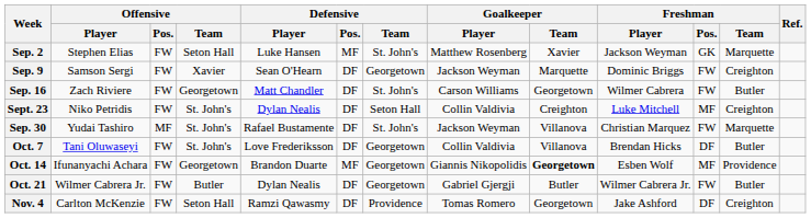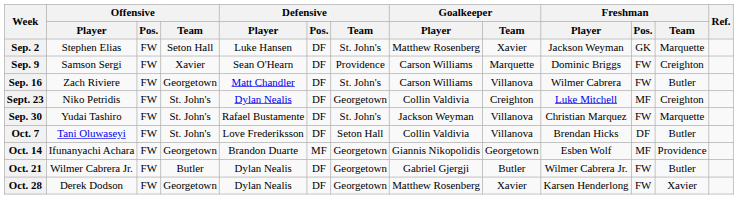 <table class="wikitable plainrowheaders" style="text-align:center">
 <tr>
 <th scope="col" rowspan="2">Week</th>
 <th scope="col" colspan="3">Offensive</th>
 <th scope="col" colspan="3">Defensive</th>
 <th colspan="2">Goalkeeper</th>
 <th colspan="3">Freshman</th>
 <th rowspan="2">Ref.</th>
 </tr>
 <tr>
 <th>Player</th>
 <th>Pos.</th>
 <th>Team</th>
 <th>Player</th>
 <th>Pos.</th>
 <th>Team</th>
 <th>Player</th>
 <th>Team</th>
 <th>Player</th>
 <th>Pos.</th>
 <th>Team</th>
 </tr>
 <tr>
 <th scope="row" style="text-align:center">Sep. 2</th>
 <td>Stephen Elias</td>
 <td>FW</td>
 <td>Seton Hall</td>
 <td>Luke Hansen</td>
-<td>MF</td>
+<td>DF</td>
 <td>St. John's</td>
 <td>Matthew Rosenberg</td>
 <td>Xavier</td>
 <td>Jackson Weyman</td>
 <td>GK</td>
 <td>Marquette</td>
 <td></td>
 </tr>
 <tr>
 <th scope="row" style="text-align:center">Sep. 9</th>
 <td>Samson Sergi</td>
 <td>FW</td>
 <td>Xavier</td>
 <td>Sean O'Hearn</td>
 <td>DF</td>
-<td>Georgetown</td>
-<td>Jackson Weyman</td>
+<td>Providence</td>
+<td>Carson Williams</td>
 <td>Marquette</td>
 <td>Dominic Briggs</td>
 <td>FW</td>
 <td>Creighton</td>
 <td></td>
 </tr>
 <tr>
 <th scope="row" style="text-align:center">Sep. 16</th>
 <td>Zach Riviere</td>
 <td>FW</td>
 <td>Georgetown</td>
 <td><a href='#'>Matt Chandler</a></td>
 <td>DF</td>
 <td>St. John's</td>
 <td>Carson Williams</td>
-<td>Georgetown</td>
+<td>Villanova</td>
 <td>Wilmer Cabrera</td>
 <td>FW</td>
 <td>Butler</td>
 <td></td>
 </tr>
 <tr>
 <th scope="row" style="text-align:center">Sept. 23</th>
 <td>Niko Petridis</td>
 <td>FW</td>
 <td>St. John's</td>
 <td><a href='#'>Dylan Nealis</a></td>
 <td>DF</td>
-<td>Seton Hall</td>
+<td>Georgetown</td>
 <td>Collin Valdivia</td>
 <td>Creighton</td>
 <td><a href='#'>Luke Mitchell</a></td>
 <td>MF</td>
 <td>Creighton</td>
 <td></td>
 </tr>
 <tr>
 <th scope="row" style="text-align:center">Sep. 30</th>
 <td>Yudai Tashiro</td>
-<td>MF</td>
+<td>FW</td>
 <td>St. John's</td>
 <td>Rafael Bustamente</td>
 <td>DF</td>
 <td>St. John's</td>
 <td>Jackson Weyman</td>
 <td>Villanova</td>
 <td>Christian Marquez</td>
 <td>FW</td>
 <td>Marquette</td>
 <td></td>
 </tr>
 <tr>
 <th scope="row" style="text-align:center">Oct. 7</th>
 <td><a href='#'>Tani Oluwaseyi</a></td>
 <td>FW</td>
 <td>St. John's</td>
 <td>Love Frederiksson</td>
 <td>DF</td>
-<td>Georgetown</td>
+<td>Seton Hall</td>
 <td>Collin Valdivia</td>
 <td>Villanova</td>
 <td>Brendan Hicks</td>
 <td>DF</td>
 <td>Butler</td>
 <td></td>
 </tr>
 <tr>
 <th scope="row" style="text-align:center">Oct. 14</th>
 <td>Ifunanyachi Achara</td>
 <td>FW</td>
 <td>Georgetown</td>
 <td>Brandon Duarte</td>
 <td>MF</td>
 <td>Georgetown</td>
 <td>Giannis Nikopolidis</td>
-<td><strong>Georgetown</strong></td>
+<td>Georgetown</td>
 <td>Esben Wolf</td>
 <td>MF</td>
 <td>Providence</td>
 <td></td>
 </tr>
 <tr>
 <th scope="row" style="text-align:center">Oct. 21</th>
 <td>Wilmer Cabrera Jr.</td>
 <td>FW</td>
 <td>Butler</td>
 <td>Dylan Nealis</td>
 <td>DF</td>
 <td>Georgetown</td>
 <td>Gabriel Gjergji</td>
 <td>Butler</td>
 <td>Wilmer Cabrera Jr.</td>
 <td>FW</td>
 <td>Butler</td>
 <td></td>
 </tr>
 <tr>
-<th scope="row" style="text-align:center">Nov. 4</th>
-<td>Carlton McKenzie</td>
+<th scope="row" style="text-align:center">Oct. 28</th>
+<td>Derek Dodson</td>
 <td>FW</td>
-<td>Seton Hall</td>
-<td>Ramzi Qawasmy</td>
+<td>Georgetown</td>
+<td>Dylan Nealis</td>
 <td>DF</td>
-<td>Providence</td>
-<td>Tomas Romero</td>
 <td>Georgetown</td>
-<td>Jake Ashford</td>
-<td>DF</td>
-<td>Creighton</td>
+<td>Matthew Rosenberg</td>
+<td>Xavier</td>
+<td>Karsen Henderlong</td>
+<td>FW</td>
+<td>Xavier</td>
 <td></td>
 </tr>
 </table>
